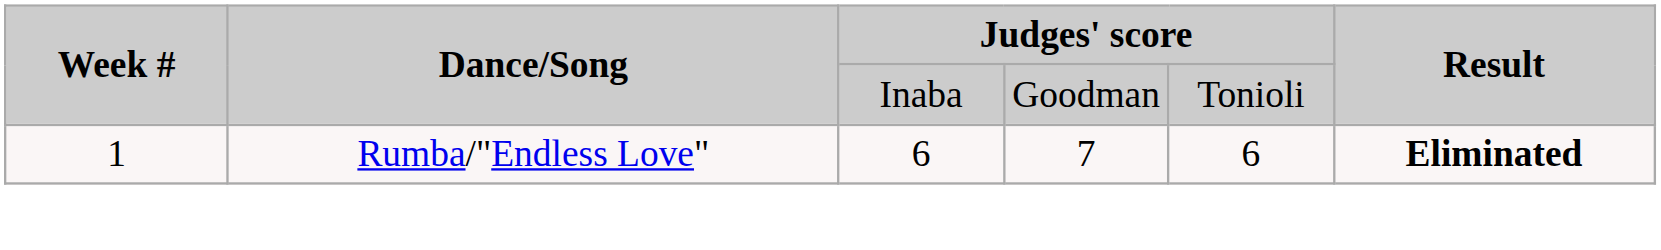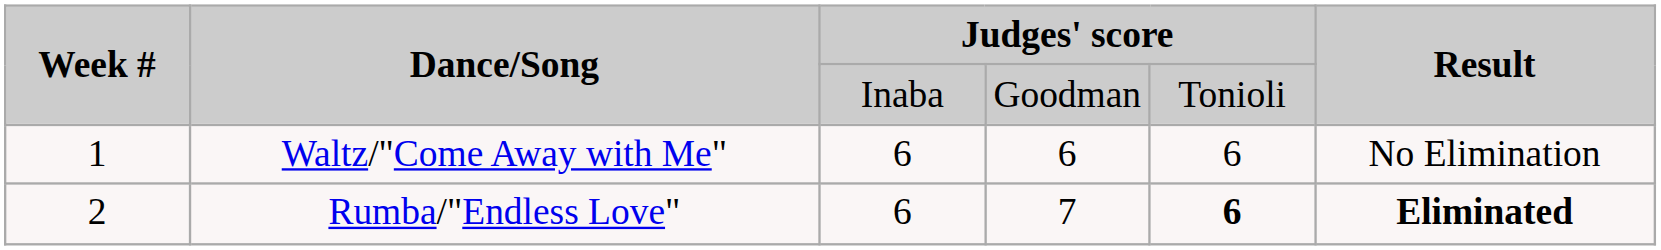 <table class="wikitable" style="float:left;">
 <tr style="text-align:Center; background:#ccc;">
 <td rowspan="2"><strong>Week #</strong></td>
 <td rowspan="2"><strong>Dance/Song</strong></td>
 <td colspan="3"><strong>Judges' score</strong></td>
 <td rowspan="2"><strong>Result</strong></td>
 </tr>
 <tr style="text-align:center; background:#ccc;">
 <td style="width:10%; ">Inaba</td>
 <td style="width:10%; ">Goodman</td>
 <td style="width:10%; ">Tonioli</td>
 </tr>
 <tr>
-<td style="text-align: center; background:#faf6f6;">1</td>
+<td style="text-align:center; background:#faf6f6;">1</td>
+<td style="text-align:center; background:#faf6f6;"><a href='#'>Waltz</a>/"<a href='#'>Come Away with Me</a>"</td>
+<td style="text-align:center; background:#faf6f6;">6</td>
+<td style="text-align:center; background:#faf6f6;">6</td>
+<td style="text-align:center; background:#faf6f6;">6</td>
+<td style="text-align:center; background:#faf6f6;">No Elimination</td>
+</tr>
+<tr>
+<td style="text-align: center; background:#faf6f6;">2</td>
 <td style="text-align: center; background:#faf6f6;"><a href='#'>Rumba</a>/"<a href='#'>Endless Love</a>"</td>
 <td style="text-align: center; background:#faf6f6;">6</td>
 <td style="text-align: center; background:#faf6f6;">7</td>
-<td style="text-align: center; background:#faf6f6;">6</td>
+<td style="text-align: center; background:#faf6f6;"><strong>6</strong></td>
 <td style="text-align: center; background:#faf6f6;"><strong>Eliminated</strong></td>
 </tr>
 </table>
